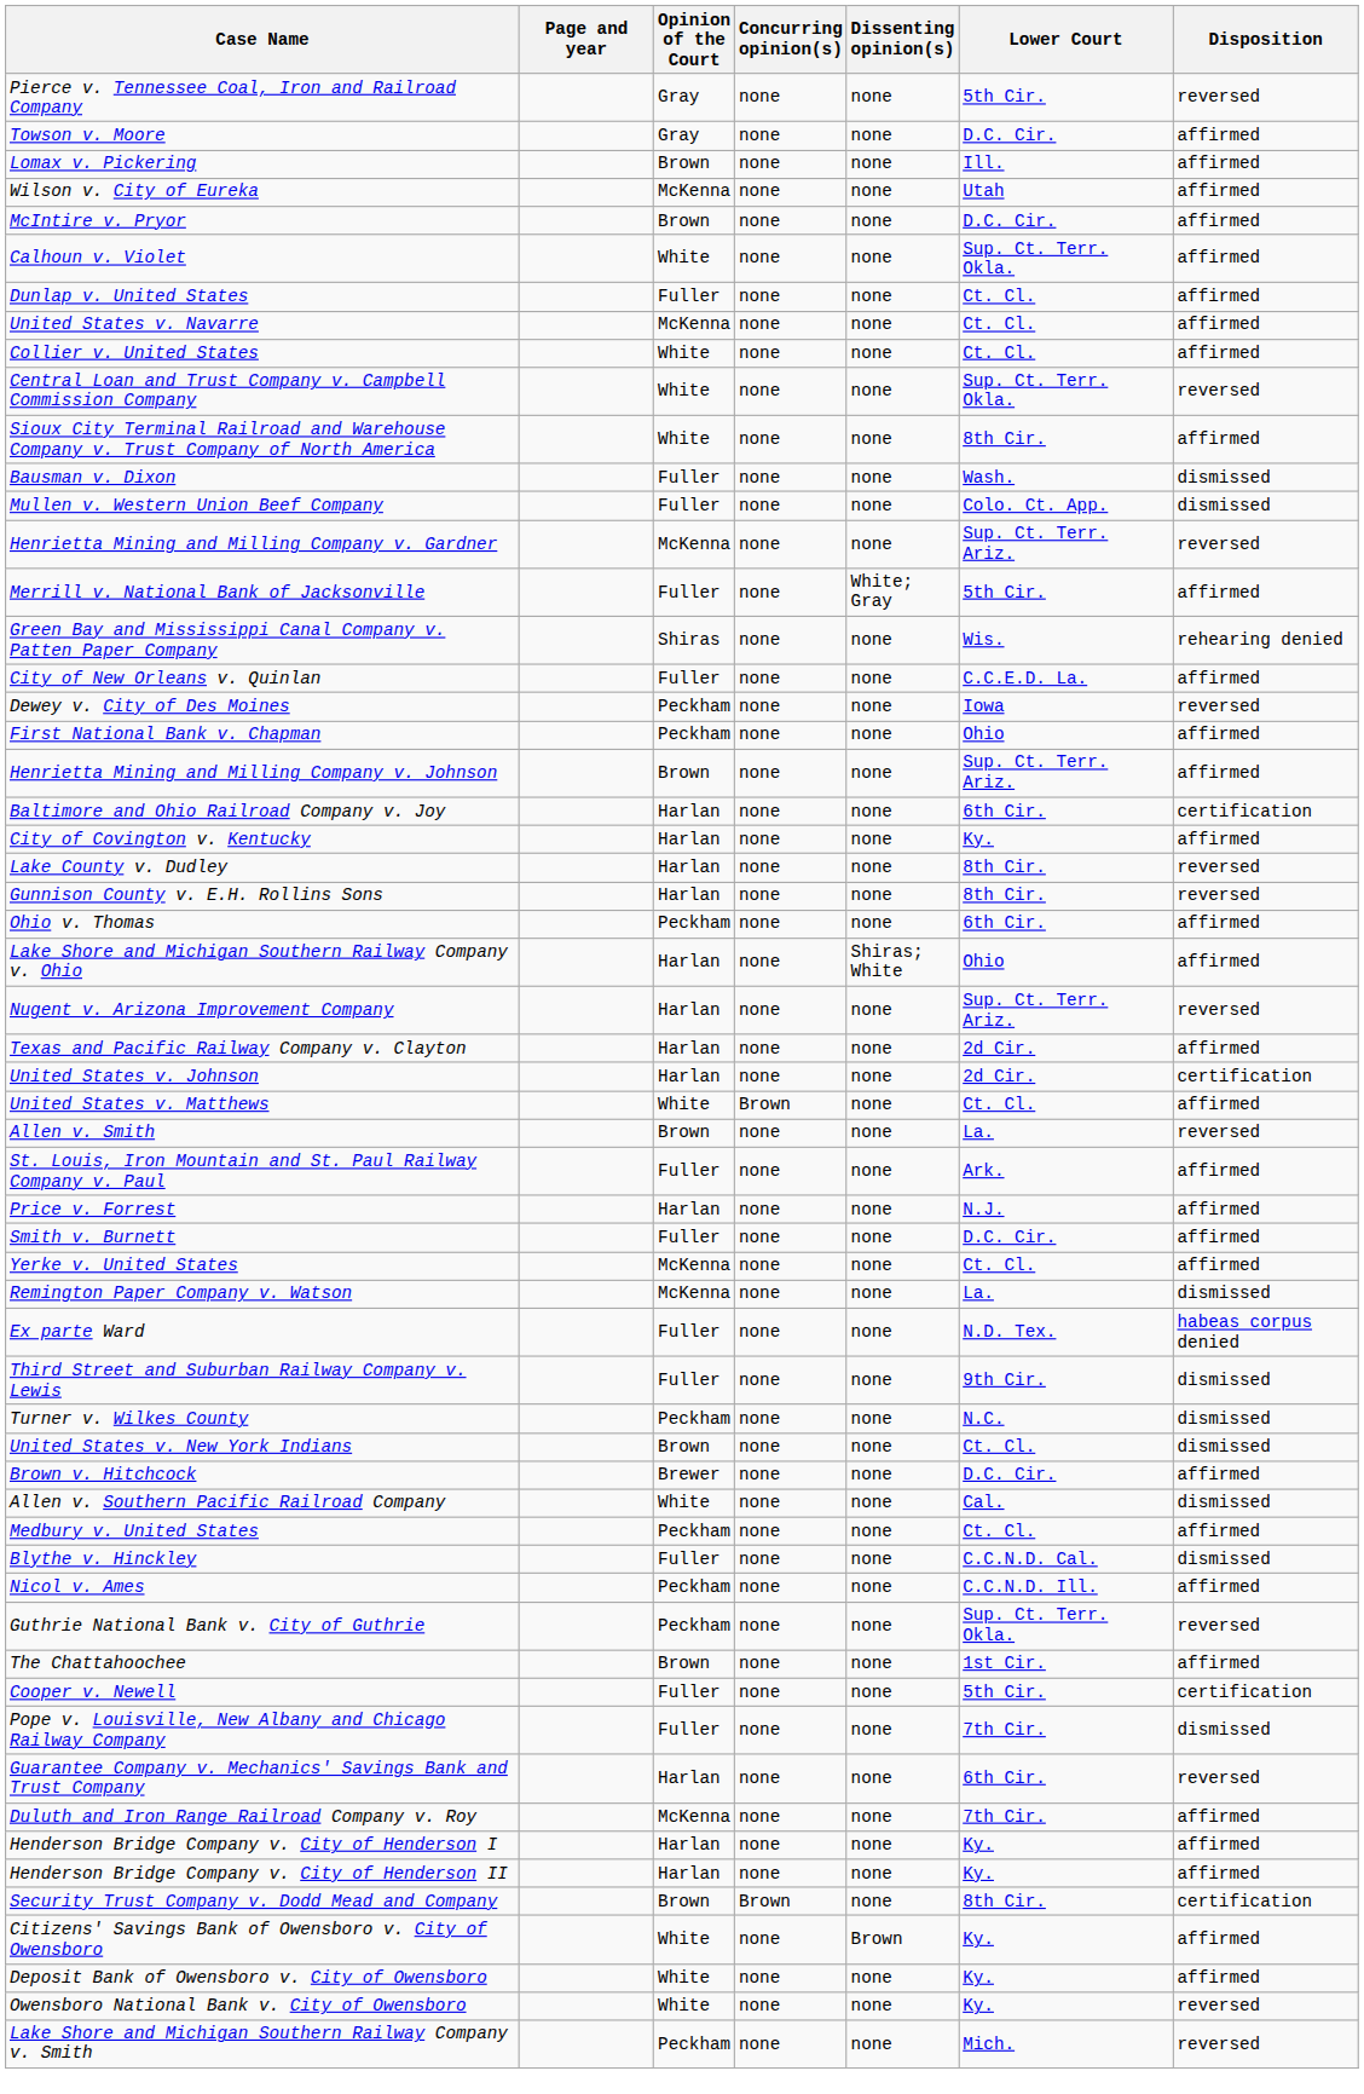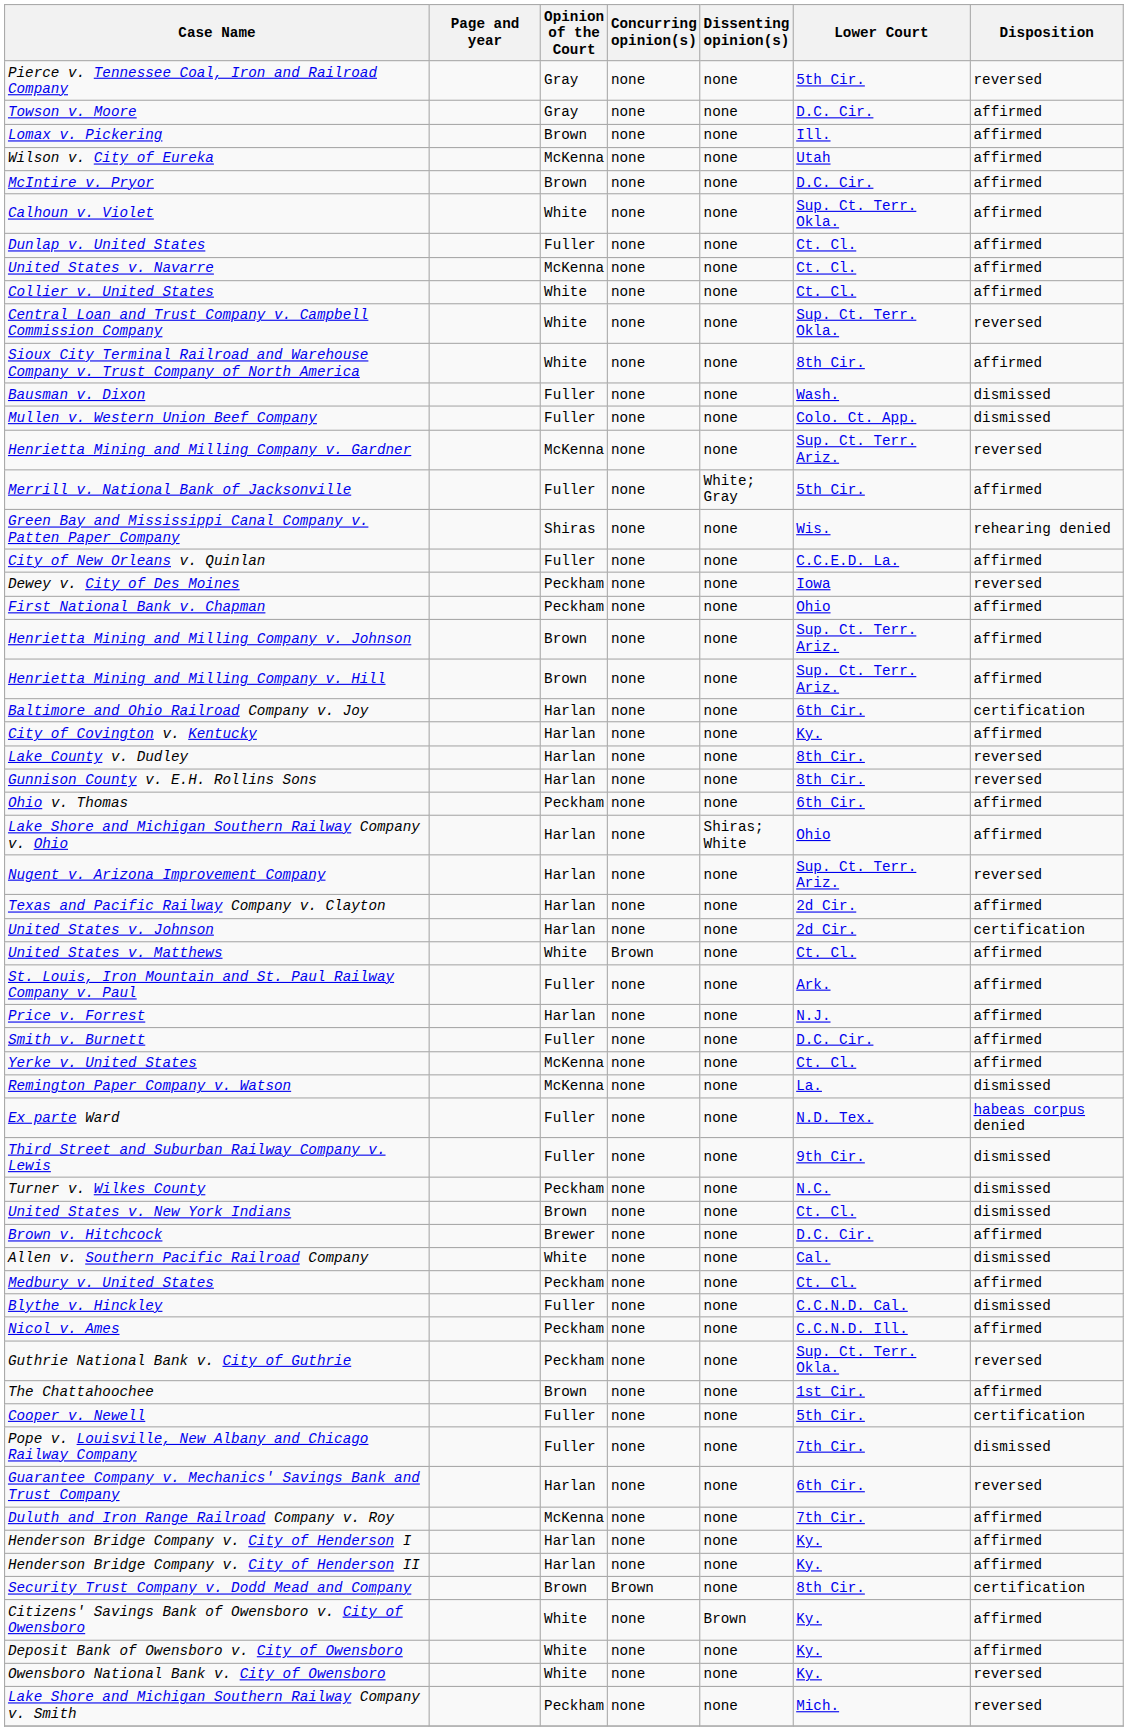 <table class="wikitable sortable">
 <tr>
 <th scope="col" style="width: 380px;">Case Name</th>
 <th scope="col" style="width: 95px;">Page and year</th>
 <th scope="col" style="width: 10px;">Opinion of the Court</th>
 <th scope="col" style="width: 10px;">Concurring opinion(s)</th>
 <th scope="col" style="width: 10px;">Dissenting opinion(s)</th>
 <th scope="col" style="width: 155px;">Lower Court</th>
 <th scope="col" style="width: 133px;">Disposition</th>
 </tr>
 <tr>
 <td><em>Pierce v. <a href='#'>Tennessee Coal, Iron and Railroad Company</a></em></td>
 <td align="right"></td>
 <td>Gray</td>
 <td>none</td>
 <td>none</td>
 <td><a href='#'>5th Cir.</a></td>
 <td>reversed</td>
 </tr>
 <tr>
 <td><em><a href='#'>Towson v. Moore</a></em></td>
 <td align="right"></td>
 <td>Gray</td>
 <td>none</td>
 <td>none</td>
 <td><a href='#'>D.C. Cir.</a></td>
 <td>affirmed</td>
 </tr>
 <tr>
 <td><em><a href='#'>Lomax v. Pickering</a></em></td>
 <td align="right"></td>
 <td>Brown</td>
 <td>none</td>
 <td>none</td>
 <td><a href='#'>Ill.</a></td>
 <td>affirmed</td>
 </tr>
 <tr>
 <td><em>Wilson v. <a href='#'>City of Eureka</a></em></td>
 <td align="right"></td>
 <td>McKenna</td>
 <td>none</td>
 <td>none</td>
 <td><a href='#'>Utah</a></td>
 <td>affirmed</td>
 </tr>
 <tr>
 <td><em><a href='#'>McIntire v. Pryor</a></em></td>
 <td align="right"></td>
 <td>Brown</td>
 <td>none</td>
 <td>none</td>
 <td><a href='#'>D.C. Cir.</a></td>
 <td>affirmed</td>
 </tr>
 <tr>
 <td><em><a href='#'>Calhoun v. Violet</a></em></td>
 <td align="right"></td>
 <td>White</td>
 <td>none</td>
 <td>none</td>
 <td><a href='#'>Sup. Ct. Terr. Okla.</a></td>
 <td>affirmed</td>
 </tr>
 <tr>
 <td><em><a href='#'>Dunlap v. United States</a></em></td>
 <td align="right"></td>
 <td>Fuller</td>
 <td>none</td>
 <td>none</td>
 <td><a href='#'>Ct. Cl.</a></td>
 <td>affirmed</td>
 </tr>
 <tr>
 <td><em><a href='#'>United States v. Navarre</a></em></td>
 <td align="right"></td>
 <td>McKenna</td>
 <td>none</td>
 <td>none</td>
 <td><a href='#'>Ct. Cl.</a></td>
 <td>affirmed</td>
 </tr>
 <tr>
 <td><em><a href='#'>Collier v. United States</a></em></td>
 <td align="right"></td>
 <td>White</td>
 <td>none</td>
 <td>none</td>
 <td><a href='#'>Ct. Cl.</a></td>
 <td>affirmed</td>
 </tr>
 <tr>
 <td><em><a href='#'>Central Loan and Trust Company v. Campbell Commission Company</a></em></td>
 <td align="right"></td>
 <td>White</td>
 <td>none</td>
 <td>none</td>
 <td><a href='#'>Sup. Ct. Terr. Okla.</a></td>
 <td>reversed</td>
 </tr>
 <tr>
 <td><em><a href='#'>Sioux City Terminal Railroad and Warehouse Company v. Trust Company of North America</a></em></td>
 <td align="right"></td>
 <td>White</td>
 <td>none</td>
 <td>none</td>
 <td><a href='#'>8th Cir.</a></td>
 <td>affirmed</td>
 </tr>
 <tr>
 <td><em><a href='#'>Bausman v. Dixon</a></em></td>
 <td align="right"></td>
 <td>Fuller</td>
 <td>none</td>
 <td>none</td>
 <td><a href='#'>Wash.</a></td>
 <td>dismissed</td>
 </tr>
 <tr>
 <td><em><a href='#'>Mullen v. Western Union Beef Company</a></em></td>
 <td align="right"></td>
 <td>Fuller</td>
 <td>none</td>
 <td>none</td>
 <td><a href='#'>Colo. Ct. App.</a></td>
 <td>dismissed</td>
 </tr>
 <tr>
 <td><em><a href='#'>Henrietta Mining and Milling Company v. Gardner</a></em></td>
 <td align="right"></td>
 <td>McKenna</td>
 <td>none</td>
 <td>none</td>
 <td><a href='#'>Sup. Ct. Terr. Ariz.</a></td>
 <td>reversed</td>
 </tr>
 <tr>
 <td><em><a href='#'>Merrill v. National Bank of Jacksonville</a></em></td>
 <td align="right"></td>
 <td>Fuller</td>
 <td>none</td>
 <td>White; Gray</td>
 <td><a href='#'>5th Cir.</a></td>
 <td>affirmed</td>
 </tr>
 <tr>
 <td><em><a href='#'>Green Bay and Mississippi Canal Company v. Patten Paper Company</a></em></td>
 <td align="right"></td>
 <td>Shiras</td>
 <td>none</td>
 <td>none</td>
 <td><a href='#'>Wis.</a></td>
 <td>rehearing denied</td>
 </tr>
 <tr>
 <td><em><a href='#'>City of New Orleans</a> v. Quinlan</em></td>
 <td align="right"></td>
 <td>Fuller</td>
 <td>none</td>
 <td>none</td>
 <td><a href='#'>C.C.E.D. La.</a></td>
 <td>affirmed</td>
 </tr>
 <tr>
 <td><em>Dewey v. <a href='#'>City of Des Moines</a></em></td>
 <td align="right"></td>
 <td>Peckham</td>
 <td>none</td>
 <td>none</td>
 <td><a href='#'>Iowa</a></td>
 <td>reversed</td>
 </tr>
 <tr>
 <td><em><a href='#'>First National Bank v. Chapman</a></em></td>
 <td align="right"></td>
 <td>Peckham</td>
 <td>none</td>
 <td>none</td>
 <td><a href='#'>Ohio</a></td>
 <td>affirmed</td>
 </tr>
 <tr>
 <td><em><a href='#'>Henrietta Mining and Milling Company v. Johnson</a></em></td>
 <td align="right"></td>
 <td>Brown</td>
 <td>none</td>
 <td>none</td>
 <td><a href='#'>Sup. Ct. Terr. Ariz.</a></td>
 <td>affirmed</td>
 </tr>
 <tr>
+<td><em><a href='#'>Henrietta Mining and Milling Company v. Hill</a></em></td>
+<td align="right"></td>
+<td>Brown</td>
+<td>none</td>
+<td>none</td>
+<td><a href='#'>Sup. Ct. Terr. Ariz.</a></td>
+<td>affirmed</td>
+</tr>
+<tr>
 <td><em><a href='#'>Baltimore and Ohio Railroad</a> Company v. Joy</em></td>
 <td align="right"></td>
 <td>Harlan</td>
 <td>none</td>
 <td>none</td>
 <td><a href='#'>6th Cir.</a></td>
 <td>certification</td>
 </tr>
 <tr>
 <td><em><a href='#'>City of Covington</a> v. <a href='#'>Kentucky</a></em></td>
 <td align="right"></td>
 <td>Harlan</td>
 <td>none</td>
 <td>none</td>
 <td><a href='#'>Ky.</a></td>
 <td>affirmed</td>
 </tr>
 <tr>
 <td><em><a href='#'>Lake County</a> v. Dudley</em></td>
 <td align="right"></td>
 <td>Harlan</td>
 <td>none</td>
 <td>none</td>
 <td><a href='#'>8th Cir.</a></td>
 <td>reversed</td>
 </tr>
 <tr>
 <td><em><a href='#'>Gunnison County</a> v. E.H. Rollins Sons</em></td>
 <td align="right"></td>
 <td>Harlan</td>
 <td>none</td>
 <td>none</td>
 <td><a href='#'>8th Cir.</a></td>
 <td>reversed</td>
 </tr>
 <tr>
 <td><em><a href='#'>Ohio</a> v. Thomas</em></td>
 <td align="right"></td>
 <td>Peckham</td>
 <td>none</td>
 <td>none</td>
 <td><a href='#'>6th Cir.</a></td>
 <td>affirmed</td>
 </tr>
 <tr>
 <td><em><a href='#'>Lake Shore and Michigan Southern Railway</a> Company v. <a href='#'>Ohio</a></em></td>
 <td align="right"></td>
 <td>Harlan</td>
 <td>none</td>
 <td>Shiras; White</td>
 <td><a href='#'>Ohio</a></td>
 <td>affirmed</td>
 </tr>
 <tr>
 <td><em><a href='#'>Nugent v. Arizona Improvement Company</a></em></td>
 <td align="right"></td>
 <td>Harlan</td>
 <td>none</td>
 <td>none</td>
 <td><a href='#'>Sup. Ct. Terr. Ariz.</a></td>
 <td>reversed</td>
 </tr>
 <tr>
 <td><em><a href='#'>Texas and Pacific Railway</a> Company v. Clayton</em></td>
 <td align="right"></td>
 <td>Harlan</td>
 <td>none</td>
 <td>none</td>
 <td><a href='#'>2d Cir.</a></td>
 <td>affirmed</td>
 </tr>
 <tr>
 <td><em><a href='#'>United States v. Johnson</a></em></td>
 <td align="right"></td>
 <td>Harlan</td>
 <td>none</td>
 <td>none</td>
 <td><a href='#'>2d Cir.</a></td>
 <td>certification</td>
 </tr>
 <tr>
 <td><em><a href='#'>United States v. Matthews</a></em></td>
 <td align="right"></td>
 <td>White</td>
 <td>Brown</td>
 <td>none</td>
 <td><a href='#'>Ct. Cl.</a></td>
 <td>affirmed</td>
-</tr>
-<tr>
-<td><em><a href='#'>Allen v. Smith</a></em></td>
-<td align="right"></td>
-<td>Brown</td>
-<td>none</td>
-<td>none</td>
-<td><a href='#'>La.</a></td>
-<td>reversed</td>
 </tr>
 <tr>
 <td><em><a href='#'>St. Louis, Iron Mountain and St. Paul Railway Company v. Paul</a></em></td>
 <td align="right"></td>
 <td>Fuller</td>
 <td>none</td>
 <td>none</td>
 <td><a href='#'>Ark.</a></td>
 <td>affirmed</td>
 </tr>
 <tr>
 <td><em><a href='#'>Price v. Forrest</a></em></td>
 <td align="right"></td>
 <td>Harlan</td>
 <td>none</td>
 <td>none</td>
 <td><a href='#'>N.J.</a></td>
 <td>affirmed</td>
 </tr>
 <tr>
 <td><em><a href='#'>Smith v. Burnett</a></em></td>
 <td align="right"></td>
 <td>Fuller</td>
 <td>none</td>
 <td>none</td>
 <td><a href='#'>D.C. Cir.</a></td>
 <td>affirmed</td>
 </tr>
 <tr>
 <td><em><a href='#'>Yerke v. United States</a></em></td>
 <td align="right"></td>
 <td>McKenna</td>
 <td>none</td>
 <td>none</td>
 <td><a href='#'>Ct. Cl.</a></td>
 <td>affirmed</td>
 </tr>
 <tr>
 <td><em><a href='#'>Remington Paper Company v. Watson</a></em></td>
 <td align="right"></td>
 <td>McKenna</td>
 <td>none</td>
 <td>none</td>
 <td><a href='#'>La.</a></td>
 <td>dismissed</td>
 </tr>
 <tr>
 <td><em><a href='#'>Ex parte</a> Ward</em></td>
 <td align="right"></td>
 <td>Fuller</td>
 <td>none</td>
 <td>none</td>
 <td><a href='#'>N.D. Tex.</a></td>
 <td><a href='#'>habeas corpus</a> denied</td>
 </tr>
 <tr>
 <td><em><a href='#'>Third Street and Suburban Railway Company v. Lewis</a></em></td>
 <td align="right"></td>
 <td>Fuller</td>
 <td>none</td>
 <td>none</td>
 <td><a href='#'>9th Cir.</a></td>
 <td>dismissed</td>
 </tr>
 <tr>
 <td><em>Turner v. <a href='#'>Wilkes County</a></em></td>
 <td align="right"></td>
 <td>Peckham</td>
 <td>none</td>
 <td>none</td>
 <td><a href='#'>N.C.</a></td>
 <td>dismissed</td>
 </tr>
 <tr>
 <td><em><a href='#'>United States v. New York Indians</a></em></td>
 <td align="right"></td>
 <td>Brown</td>
 <td>none</td>
 <td>none</td>
 <td><a href='#'>Ct. Cl.</a></td>
 <td>dismissed</td>
 </tr>
 <tr>
 <td><em><a href='#'>Brown v. Hitchcock</a></em></td>
 <td align="right"></td>
 <td>Brewer</td>
 <td>none</td>
 <td>none</td>
 <td><a href='#'>D.C. Cir.</a></td>
 <td>affirmed</td>
 </tr>
 <tr>
 <td><em>Allen v. <a href='#'>Southern Pacific Railroad</a> Company</em></td>
 <td align="right"></td>
 <td>White</td>
 <td>none</td>
 <td>none</td>
 <td><a href='#'>Cal.</a></td>
 <td>dismissed</td>
 </tr>
 <tr>
 <td><em><a href='#'>Medbury v. United States</a></em></td>
 <td align="right"></td>
 <td>Peckham</td>
 <td>none</td>
 <td>none</td>
 <td><a href='#'>Ct. Cl.</a></td>
 <td>affirmed</td>
 </tr>
 <tr>
 <td><em><a href='#'>Blythe v. Hinckley</a></em></td>
 <td align="right"></td>
 <td>Fuller</td>
 <td>none</td>
 <td>none</td>
 <td><a href='#'>C.C.N.D. Cal.</a></td>
 <td>dismissed</td>
 </tr>
 <tr>
 <td><em><a href='#'>Nicol v. Ames </a></em></td>
 <td align="right"></td>
 <td>Peckham</td>
 <td>none</td>
 <td>none</td>
 <td><a href='#'>C.C.N.D. Ill.</a></td>
 <td>affirmed</td>
 </tr>
 <tr>
 <td><em>Guthrie National Bank v. <a href='#'>City of Guthrie</a></em></td>
 <td align="right"></td>
 <td>Peckham</td>
 <td>none</td>
 <td>none</td>
 <td><a href='#'>Sup. Ct. Terr. Okla.</a></td>
 <td>reversed</td>
 </tr>
 <tr>
 <td><em>The Chattahoochee</em></td>
 <td align="right"></td>
 <td>Brown</td>
 <td>none</td>
 <td>none</td>
 <td><a href='#'>1st Cir.</a></td>
 <td>affirmed</td>
 </tr>
 <tr>
 <td><em><a href='#'>Cooper v. Newell</a></em></td>
 <td align="right"></td>
 <td>Fuller</td>
 <td>none</td>
 <td>none</td>
 <td><a href='#'>5th Cir.</a></td>
 <td>certification</td>
 </tr>
 <tr>
 <td><em>Pope v. <a href='#'>Louisville, New Albany and Chicago Railway Company</a></em></td>
 <td align="right"></td>
 <td>Fuller</td>
 <td>none</td>
 <td>none</td>
 <td><a href='#'>7th Cir.</a></td>
 <td>dismissed</td>
 </tr>
 <tr>
 <td><em><a href='#'>Guarantee Company v. Mechanics' Savings Bank and Trust Company</a></em></td>
 <td align="right"></td>
 <td>Harlan</td>
 <td>none</td>
 <td>none</td>
 <td><a href='#'>6th Cir.</a></td>
 <td>reversed</td>
 </tr>
 <tr>
 <td><em><a href='#'>Duluth and Iron Range Railroad</a> Company v. Roy</em></td>
 <td align="right"></td>
 <td>McKenna</td>
 <td>none</td>
 <td>none</td>
 <td><a href='#'>7th Cir.</a></td>
 <td>affirmed</td>
 </tr>
 <tr>
 <td><em>Henderson Bridge Company v. <a href='#'>City of Henderson</a> I</em></td>
 <td align="right"></td>
 <td>Harlan</td>
 <td>none</td>
 <td>none</td>
 <td><a href='#'>Ky.</a></td>
 <td>affirmed</td>
 </tr>
 <tr>
 <td><em>Henderson Bridge Company v. <a href='#'>City of Henderson</a> II</em></td>
 <td align="right"></td>
 <td>Harlan</td>
 <td>none</td>
 <td>none</td>
 <td><a href='#'>Ky.</a></td>
 <td>affirmed</td>
 </tr>
 <tr>
 <td><em><a href='#'>Security Trust Company v. Dodd Mead and Company</a></em></td>
 <td align="right"></td>
 <td>Brown</td>
 <td>Brown</td>
 <td>none</td>
 <td><a href='#'>8th Cir.</a></td>
 <td>certification</td>
 </tr>
 <tr>
 <td><em>Citizens' Savings Bank of Owensboro v. <a href='#'>City of Owensboro</a></em></td>
 <td align="right"></td>
 <td>White</td>
 <td>none</td>
 <td>Brown</td>
 <td><a href='#'>Ky.</a></td>
 <td>affirmed</td>
 </tr>
 <tr>
 <td><em>Deposit Bank of Owensboro v. <a href='#'>City of Owensboro</a></em></td>
 <td align="right"></td>
 <td>White</td>
 <td>none</td>
 <td>none</td>
 <td><a href='#'>Ky.</a></td>
 <td>affirmed</td>
 </tr>
 <tr>
 <td><em>Owensboro National Bank v. <a href='#'>City of Owensboro</a></em></td>
 <td align="right"></td>
 <td>White</td>
 <td>none</td>
 <td>none</td>
 <td><a href='#'>Ky.</a></td>
 <td>reversed</td>
 </tr>
 <tr>
 <td><em><a href='#'>Lake Shore and Michigan Southern Railway</a> Company v. Smith</em></td>
 <td align="right"></td>
 <td>Peckham</td>
 <td>none</td>
 <td>none</td>
 <td><a href='#'>Mich.</a></td>
 <td>reversed</td>
 </tr>
 <tr>
 </tr>
 </table>
